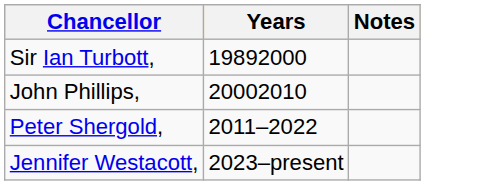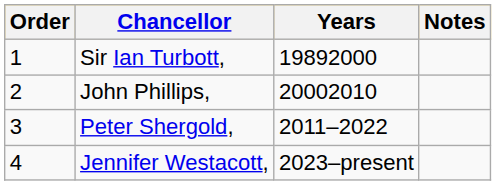 <table class="wikitable">
 <tr style="background:#fc3;">
+<th>Order</th>
 <th><a href='#'>Chancellor</a></th>
 <th>Years</th>
 <th>Notes</th>
 </tr>
 <tr>
+<td>1</td>
 <td>Sir <a href='#'>Ian Turbott</a>, </td>
 <td>19892000</td>
 <td></td>
 </tr>
 <tr>
+<td>2</td>
 <td>John Phillips, </td>
 <td>20002010</td>
 <td></td>
 </tr>
 <tr>
+<td>3</td>
 <td><a href='#'>Peter Shergold</a>, </td>
 <td>2011–2022</td>
 <td></td>
 </tr>
 <tr>
+<td>4</td>
 <td><a href='#'>Jennifer Westacott</a>, </td>
 <td>2023–present</td>
 <td></td>
 </tr>
 </table>
